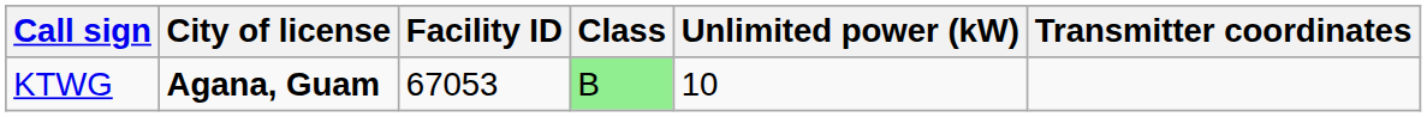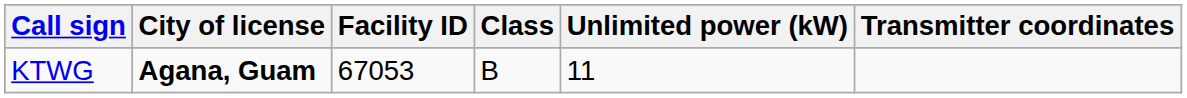 <table class="wikitable sortable">
 <tr>
 <th><a href='#'>Call sign</a></th>
 <th>City of license</th>
 <th>Facility ID</th>
 <th>Class</th>
 <th>Unlimited power (kW)</th>
 <th>Transmitter coordinates</th>
 </tr>
 <tr>
 <td><a href='#'>KTWG</a></td>
 <td><strong>Agana, Guam</strong></td>
 <td>67053</td>
-<td style="background: lightgreen;">B</td>
-<td>10</td>
+<td>B</td>
+<td>11</td>
 <td></td>
 </tr>
 </table>
